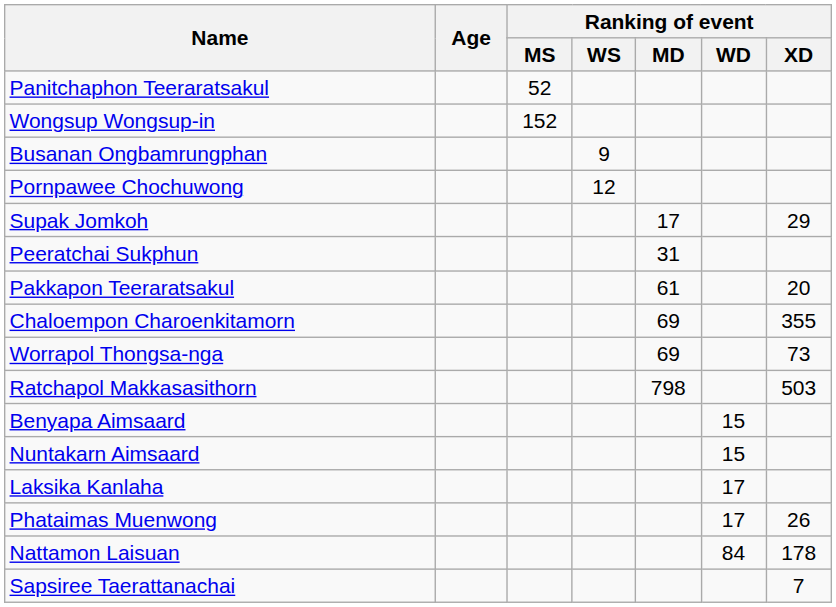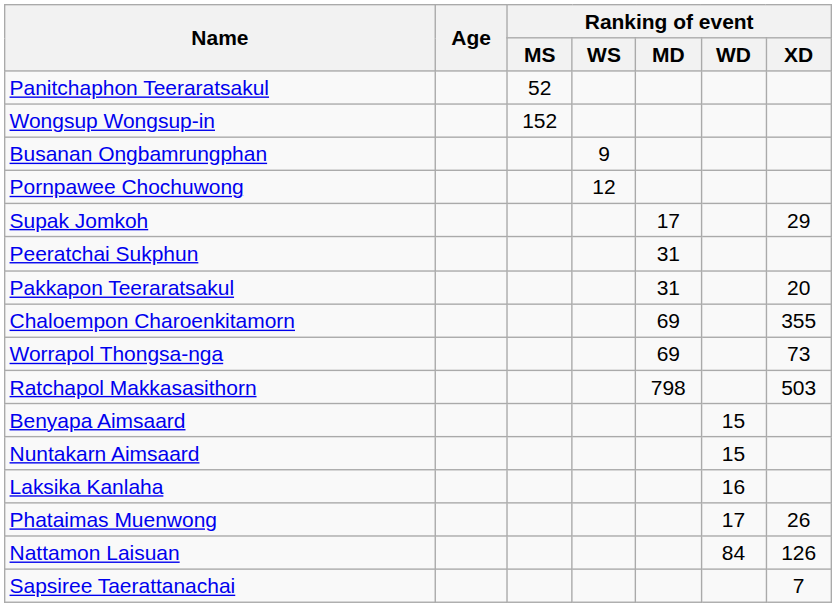 <table class="wikitable" style="width:600px; font-size:95%; text-align:center">
 <tr>
 <th rowspan="2" align="left">Name</th>
 <th rowspan="2" align="left">Age</th>
 <th colspan="5" align="center">Ranking of event</th>
 </tr>
 <tr>
 <th align="left">MS</th>
 <th align="left">WS</th>
 <th align="left">MD</th>
 <th align="left">WD</th>
 <th align="left">XD</th>
 </tr>
 <tr>
 <td align="left"><a href='#'>Panitchaphon Teeraratsakul</a></td>
 <td align="left"></td>
 <td>52</td>
 <td></td>
 <td></td>
 <td></td>
 <td></td>
 </tr>
 <tr>
 <td align="left"><a href='#'>Wongsup Wongsup-in</a></td>
 <td align="left"></td>
 <td>152</td>
 <td></td>
 <td></td>
 <td></td>
 <td></td>
 </tr>
 <tr>
 <td align="left"><a href='#'>Busanan Ongbamrungphan</a></td>
 <td align="left"></td>
 <td></td>
 <td>9</td>
 <td></td>
 <td></td>
 <td></td>
 </tr>
 <tr>
 <td align="left"><a href='#'>Pornpawee Chochuwong</a></td>
 <td align="left"></td>
 <td></td>
 <td>12</td>
 <td></td>
 <td></td>
 <td></td>
 </tr>
 <tr>
 <td align="left"><a href='#'>Supak Jomkoh</a></td>
 <td align="left"></td>
 <td></td>
 <td></td>
 <td>17</td>
 <td></td>
 <td>29</td>
 </tr>
 <tr>
 <td align="left"><a href='#'>Peeratchai Sukphun</a></td>
 <td align="left"></td>
 <td></td>
 <td></td>
 <td>31</td>
 <td></td>
 <td></td>
 </tr>
 <tr>
 <td align="left"><a href='#'>Pakkapon Teeraratsakul</a></td>
 <td align="left"></td>
 <td></td>
 <td></td>
-<td>61</td>
+<td>31</td>
 <td></td>
 <td>20</td>
 </tr>
 <tr>
 <td align="left"><a href='#'>Chaloempon Charoenkitamorn</a></td>
 <td align="left"></td>
 <td></td>
 <td></td>
 <td>69</td>
 <td></td>
 <td>355</td>
 </tr>
 <tr>
 <td align="left"><a href='#'>Worrapol Thongsa-nga</a></td>
 <td align="left"></td>
 <td></td>
 <td></td>
 <td>69</td>
 <td></td>
 <td>73</td>
 </tr>
 <tr>
 <td align="left"><a href='#'>Ratchapol Makkasasithorn</a></td>
 <td align="left"></td>
 <td></td>
 <td></td>
 <td>798</td>
 <td></td>
 <td>503</td>
 </tr>
 <tr>
 <td align="left"><a href='#'>Benyapa Aimsaard</a></td>
 <td align="left"></td>
 <td></td>
 <td></td>
 <td></td>
 <td>15</td>
 <td></td>
 </tr>
 <tr>
 <td align="left"><a href='#'>Nuntakarn Aimsaard</a></td>
 <td align="left"></td>
 <td></td>
 <td></td>
 <td></td>
 <td>15</td>
 <td></td>
 </tr>
 <tr>
 <td align="left"><a href='#'>Laksika Kanlaha</a></td>
 <td align="left"></td>
 <td></td>
 <td></td>
 <td></td>
-<td>17</td>
+<td>16</td>
 <td></td>
 </tr>
 <tr>
 <td align="left"><a href='#'>Phataimas Muenwong</a></td>
 <td align="left"></td>
 <td></td>
 <td></td>
 <td></td>
 <td>17</td>
 <td>26</td>
 </tr>
 <tr>
 <td align="left"><a href='#'>Nattamon Laisuan</a></td>
 <td align="left"></td>
 <td></td>
 <td></td>
 <td></td>
 <td>84</td>
-<td>178</td>
+<td>126</td>
 </tr>
 <tr>
 <td align="left"><a href='#'>Sapsiree Taerattanachai</a></td>
 <td align="left"></td>
 <td></td>
 <td></td>
 <td></td>
 <td></td>
 <td>7</td>
 </tr>
 </table>
